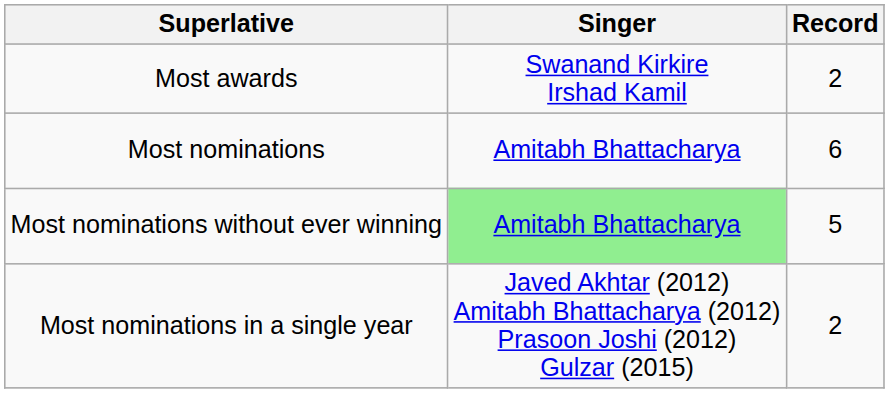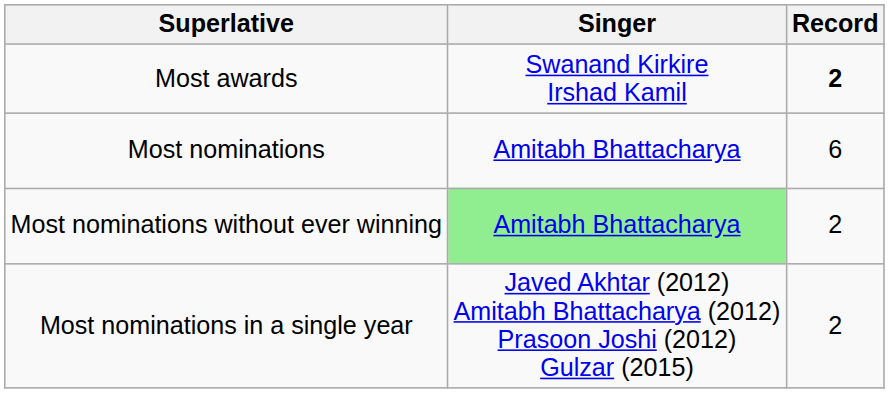 <table class="wikitable" style="text-align: center">
 <tr>
 <th>Superlative</th>
 <th>Singer</th>
 <th>Record</th>
 </tr>
 <tr>
 <td>Most awards</td>
 <td><a href='#'>Swanand Kirkire</a><br><a href='#'>Irshad Kamil</a></td>
-<td>2</td>
+<td><strong>2</strong></td>
 </tr>
 <tr style="height:3em;">
 <td>Most nominations</td>
 <td><a href='#'>Amitabh Bhattacharya</a></td>
 <td>6</td>
 </tr>
 <tr style="height:3em;">
 <td>Most nominations without ever winning</td>
 <td style="background: lightgreen;"><a href='#'>Amitabh Bhattacharya</a></td>
-<td>5</td>
+<td>2</td>
 </tr>
 <tr style="height:3em;">
 <td>Most nominations in a single year</td>
 <td><a href='#'>Javed Akhtar</a> (2012)<br><a href='#'>Amitabh Bhattacharya</a> (2012)<br><a href='#'>Prasoon Joshi</a> (2012)<br><a href='#'>Gulzar</a> (2015)</td>
 <td>2</td>
 </tr>
 </table>
